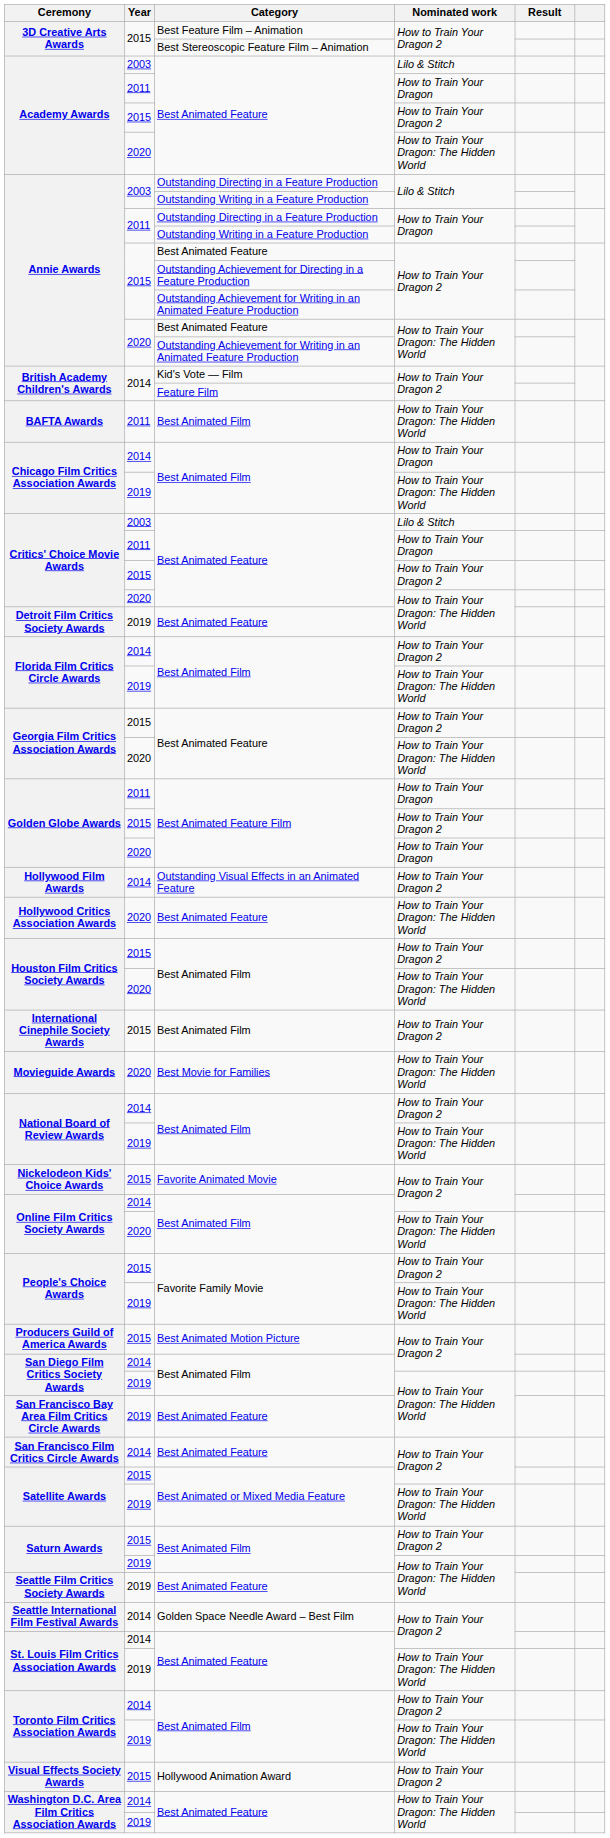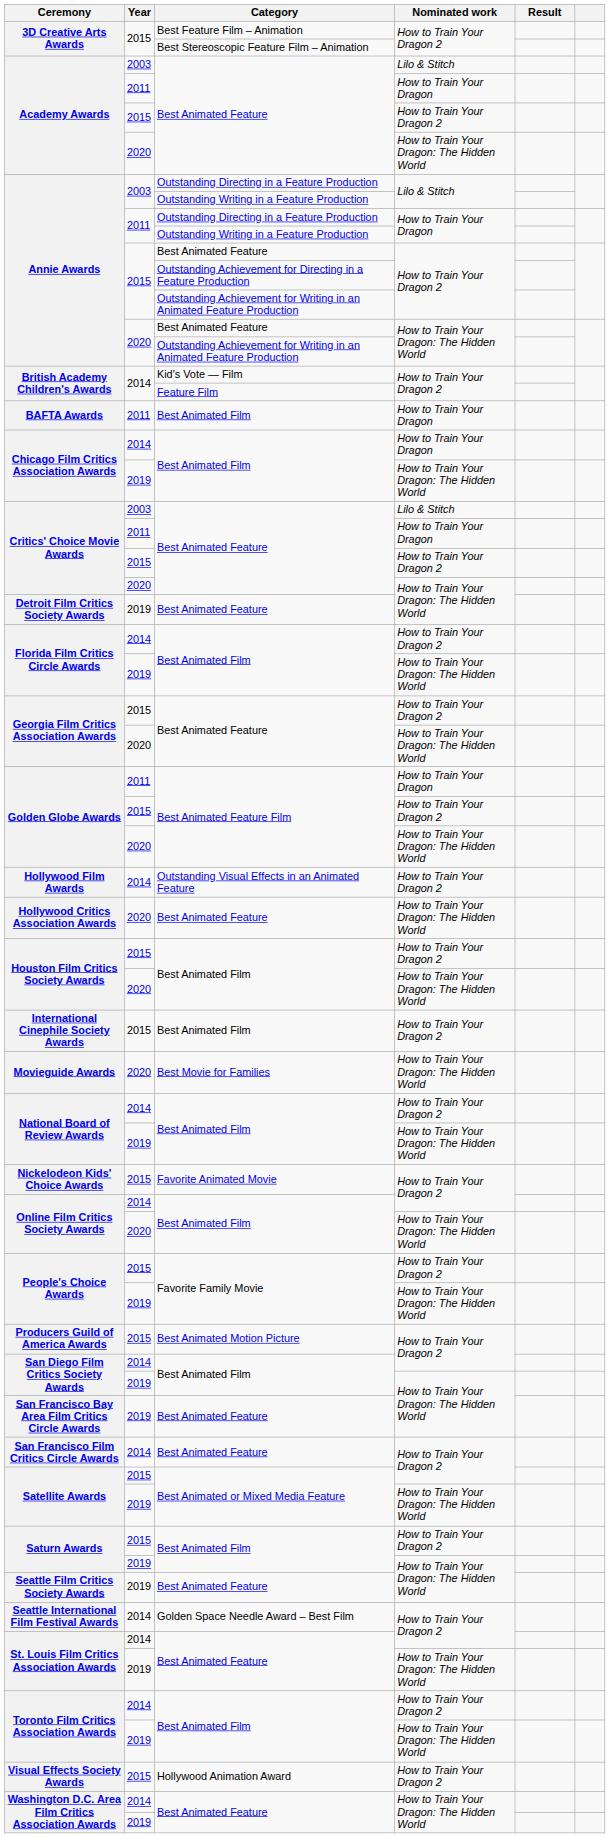 <table class="wikitable plainrowheaders" style="width:100%;">
 <tr>
 <th style="width:20%;" scope="col">Ceremony</th>
 <th style="width:5%;" scope="col">Year</th>
 <th style="width:40%;" scope="col">Category</th>
 <th style="width:20%;" scope="col">Nominated work</th>
 <th style="width:10%;" scope="col">Result</th>
 <th style="width:5%;" scope="col"></th>
 </tr>
 <tr>
 <th scope="rowgroup" rowspan="2"><a href='#'>3D Creative Arts Awards</a></th>
 <td rowspan="2">2015</td>
 <td>Best Feature Film – Animation</td>
 <td rowspan="2"><em>How to Train Your Dragon 2</em></td>
 <td></td>
 <td style="text-align:center;"></td>
 </tr>
 <tr>
 <td>Best Stereoscopic Feature Film – Animation</td>
 <td></td>
 <td style="text-align:center;"></td>
 </tr>
 <tr>
 <th scope="row" rowspan="4"><a href='#'>Academy Awards</a></th>
 <td><a href='#'>2003</a></td>
 <td rowspan="4"><a href='#'>Best Animated Feature</a></td>
 <td><em>Lilo & Stitch</em></td>
 <td></td>
 <td align="center"></td>
 </tr>
 <tr>
 <td><a href='#'>2011</a></td>
 <td><em>How to Train Your Dragon</em></td>
 <td></td>
 <td align="center"></td>
 </tr>
 <tr>
 <td><a href='#'>2015</a></td>
 <td><em>How to Train Your Dragon 2</em></td>
 <td></td>
 <td style="text-align:center;"></td>
 </tr>
 <tr>
 <td><a href='#'>2020</a></td>
 <td><em>How to Train Your Dragon: The Hidden World</em></td>
 <td></td>
 <td style="text-align:center;"></td>
 </tr>
 <tr>
 <th scope="row" rowspan="9"><a href='#'>Annie Awards</a></th>
 <td rowspan="2"><a href='#'>2003</a></td>
 <td><a href='#'>Outstanding Directing in a Feature Production</a></td>
 <td rowspan="2"><em>Lilo & Stitch</em></td>
 <td></td>
 <td align="center" rowspan="2"></td>
 </tr>
 <tr>
 <td><a href='#'>Outstanding Writing in a Feature Production</a></td>
 <td></td>
 </tr>
 <tr>
 <td rowspan="2"><a href='#'>2011</a></td>
 <td><a href='#'>Outstanding Directing in a Feature Production</a></td>
 <td rowspan="2"><em>How to Train Your Dragon</em></td>
 <td></td>
 <td align="center" rowspan="2"></td>
 </tr>
 <tr>
 <td><a href='#'>Outstanding Writing in a Feature Production</a></td>
 <td></td>
 </tr>
 <tr>
 <td rowspan="3"><a href='#'>2015</a></td>
 <td>Best Animated Feature</td>
 <td rowspan="3"><em>How to Train Your Dragon 2</em></td>
 <td></td>
 <td rowspan="3" style="text-align:center;"></td>
 </tr>
 <tr>
 <td><a href='#'>Outstanding Achievement for Directing in a Feature Production</a></td>
 <td></td>
 </tr>
 <tr>
 <td><a href='#'>Outstanding Achievement for Writing in an Animated Feature Production</a></td>
 <td></td>
 </tr>
 <tr>
 <td rowspan="2"><a href='#'>2020</a></td>
 <td>Best Animated Feature</td>
 <td rowspan="2"><em>How to Train Your Dragon: The Hidden World</em></td>
 <td></td>
 <td rowspan="2" style="text-align:center;"></td>
 </tr>
 <tr>
 <td><a href='#'>Outstanding Achievement for Writing in an Animated Feature Production</a></td>
 <td></td>
 </tr>
 <tr>
 <th scope="rowgroup" rowspan="2"><a href='#'>British Academy Children's Awards</a></th>
 <td rowspan="2">2014</td>
 <td>Kid's Vote — Film</td>
 <td rowspan="2"><em>How to Train Your Dragon 2</em></td>
 <td></td>
 <td rowspan="2" style="text-align:center;"></td>
 </tr>
 <tr>
 <td><a href='#'>Feature Film</a></td>
 <td></td>
 </tr>
 <tr>
 <th scope="row"><a href='#'>BAFTA Awards</a></th>
 <td><a href='#'>2011</a></td>
 <td><a href='#'>Best Animated Film</a></td>
-<td><em>How to Train Your Dragon: The Hidden World</em></td>
+<td><em>How to Train Your Dragon</em></td>
 <td></td>
 <td align="center"></td>
 </tr>
 <tr>
 <th scope="row" rowspan="2"><a href='#'>Chicago Film Critics Association Awards</a></th>
 <td><a href='#'>2014</a></td>
 <td rowspan="2"><a href='#'>Best Animated Film</a></td>
 <td><em>How to Train Your Dragon</em></td>
 <td></td>
 <td style="text-align:center;"></td>
 </tr>
 <tr>
 <td><a href='#'>2019</a></td>
 <td><em>How to Train Your Dragon: The Hidden World</em></td>
 <td></td>
 <td style="text-align:center;"></td>
 </tr>
 <tr>
 <th scope="row" rowspan="4"><a href='#'>Critics' Choice Movie Awards</a></th>
 <td><a href='#'>2003</a></td>
 <td rowspan="4"><a href='#'>Best Animated Feature</a></td>
 <td><em>Lilo & Stitch</em></td>
 <td></td>
 <td align="center"></td>
 </tr>
 <tr>
 <td><a href='#'>2011</a></td>
 <td><em>How to Train Your Dragon</em></td>
 <td></td>
 <td align="center"></td>
 </tr>
 <tr>
 <td><a href='#'>2015</a></td>
 <td><em>How to Train Your Dragon 2</em></td>
 <td></td>
 <td style="text-align:center;"></td>
 </tr>
 <tr>
 <td><a href='#'>2020</a></td>
 <td rowspan="2"><em>How to Train Your Dragon: The Hidden World</em></td>
 <td></td>
 <td style="text-align:center;"></td>
 </tr>
 <tr>
 <th scope="row"><a href='#'>Detroit Film Critics Society Awards</a></th>
 <td>2019</td>
 <td><a href='#'>Best Animated Feature</a></td>
 <td></td>
 <td style="text-align:center;"></td>
 </tr>
 <tr>
 <th scope="row" rowspan="2"><a href='#'>Florida Film Critics Circle Awards</a></th>
 <td><a href='#'>2014</a></td>
 <td rowspan="2"><a href='#'>Best Animated Film</a></td>
 <td><em>How to Train Your Dragon 2</em></td>
 <td></td>
 <td style="text-align:center;"></td>
 </tr>
 <tr>
 <td><a href='#'>2019</a></td>
 <td><em>How to Train Your Dragon: The Hidden World</em></td>
 <td></td>
 <td style="text-align:center;"></td>
 </tr>
 <tr>
 <th scope="row" rowspan="2"><a href='#'>Georgia Film Critics Association Awards</a></th>
 <td>2015</td>
 <td rowspan="2">Best Animated Feature</td>
 <td><em>How to Train Your Dragon 2</em></td>
 <td></td>
 <td style="text-align:center;"></td>
 </tr>
 <tr>
 <td>2020</td>
 <td><em>How to Train Your Dragon: The Hidden World</em></td>
 <td></td>
 <td style="text-align:center;"></td>
 </tr>
 <tr>
 <th scope="row" rowspan="3"><a href='#'>Golden Globe Awards</a></th>
 <td><a href='#'>2011</a></td>
 <td rowspan="3"><a href='#'>Best Animated Feature Film</a></td>
 <td><em>How to Train Your Dragon</em></td>
 <td></td>
 <td align="center"></td>
 </tr>
 <tr>
 <td><a href='#'>2015</a></td>
 <td><em>How to Train Your Dragon 2</em></td>
 <td></td>
 <td style="text-align:center;"></td>
 </tr>
 <tr>
 <td><a href='#'>2020</a></td>
-<td><em>How to Train Your Dragon</em></td>
+<td><em>How to Train Your Dragon: The Hidden World</em></td>
 <td></td>
 <td style="text-align:center;"></td>
 </tr>
 <tr>
 <th scope="row"><a href='#'>Hollywood Film Awards</a></th>
 <td><a href='#'>2014</a></td>
 <td><a href='#'>Outstanding Visual Effects in an Animated Feature</a></td>
 <td><em>How to Train Your Dragon 2</em></td>
 <td></td>
 <td style="text-align:center;"></td>
 </tr>
 <tr>
 <th scope="row"><a href='#'>Hollywood Critics Association Awards</a></th>
 <td><a href='#'>2020</a></td>
 <td><a href='#'>Best Animated Feature</a></td>
 <td><em>How to Train Your Dragon: The Hidden World</em></td>
 <td></td>
 <td style="text-align:center;"></td>
 </tr>
 <tr>
 <th scope="row" rowspan="2"><a href='#'>Houston Film Critics Society Awards</a></th>
 <td><a href='#'>2015</a></td>
 <td rowspan="2">Best Animated Film</td>
 <td><em>How to Train Your Dragon 2</em></td>
 <td></td>
 <td style="text-align:center;"></td>
 </tr>
 <tr>
 <td><a href='#'>2020</a></td>
 <td><em>How to Train Your Dragon: The Hidden World</em></td>
 <td></td>
 <td style="text-align:center;"></td>
 </tr>
 <tr>
 <th scope="row"><a href='#'>International Cinephile Society Awards</a></th>
 <td>2015</td>
 <td>Best Animated Film</td>
 <td><em>How to Train Your Dragon 2</em></td>
 <td></td>
 <td style="text-align:center;"></td>
 </tr>
 <tr>
 <th scope="row"><a href='#'>Movieguide Awards</a></th>
 <td><a href='#'>2020</a></td>
 <td><a href='#'>Best Movie for Families</a></td>
 <td><em>How to Train Your Dragon: The Hidden World</em></td>
 <td></td>
 <td style="text-align:center;"></td>
 </tr>
 <tr>
 <th scope="row" rowspan="2"><a href='#'>National Board of Review Awards</a></th>
 <td><a href='#'>2014</a></td>
 <td rowspan="2"><a href='#'>Best Animated Film</a></td>
 <td><em>How to Train Your Dragon 2</em></td>
 <td></td>
 <td style="text-align:center;"></td>
 </tr>
 <tr>
 <td><a href='#'>2019</a></td>
 <td><em>How to Train Your Dragon: The Hidden World</em></td>
 <td></td>
 <td style="text-align:center;"></td>
 </tr>
 <tr>
 <th scope="row"><a href='#'>Nickelodeon Kids' Choice Awards</a></th>
 <td><a href='#'>2015</a></td>
 <td><a href='#'>Favorite Animated Movie</a></td>
 <td rowspan="2"><em>How to Train Your Dragon 2</em></td>
 <td></td>
 <td style="text-align:center;"></td>
 </tr>
 <tr>
 <th scope="row" rowspan="2"><a href='#'>Online Film Critics Society Awards</a></th>
 <td><a href='#'>2014</a></td>
 <td rowspan="2"><a href='#'>Best Animated Film</a></td>
 <td></td>
 <td style="text-align:center;"></td>
 </tr>
 <tr>
 <td><a href='#'>2020</a></td>
 <td><em>How to Train Your Dragon: The Hidden World</em></td>
 <td></td>
 <td style="text-align:center;"></td>
 </tr>
 <tr>
 <th scope="row" rowspan="2"><a href='#'>People's Choice Awards</a></th>
 <td><a href='#'>2015</a></td>
 <td rowspan="2">Favorite Family Movie</td>
 <td><em>How to Train Your Dragon 2</em></td>
 <td></td>
 <td style="text-align:center;"></td>
 </tr>
 <tr>
 <td><a href='#'>2019</a></td>
 <td><em>How to Train Your Dragon: The Hidden World</em></td>
 <td></td>
 <td style="text-align:center;"></td>
 </tr>
 <tr>
 <th scope="row"><a href='#'>Producers Guild of America Awards</a></th>
 <td><a href='#'>2015</a></td>
 <td><a href='#'>Best Animated Motion Picture</a></td>
 <td rowspan="2"><em>How to Train Your Dragon 2</em></td>
 <td></td>
 <td style="text-align:center;"></td>
 </tr>
 <tr>
 <th scope="row" rowspan="2"><a href='#'>San Diego Film Critics Society Awards</a></th>
 <td><a href='#'>2014</a></td>
 <td rowspan="2">Best Animated Film</td>
 <td></td>
 <td style="text-align:center;"></td>
 </tr>
 <tr>
 <td><a href='#'>2019</a></td>
 <td rowspan="2"><em>How to Train Your Dragon: The Hidden World</em></td>
 <td></td>
 <td style="text-align:center;"></td>
 </tr>
 <tr>
 <th scope="row"><a href='#'>San Francisco Bay Area Film Critics Circle Awards</a></th>
 <td><a href='#'>2019</a></td>
 <td><a href='#'>Best Animated Feature</a></td>
 <td></td>
 <td style="text-align:center;"></td>
 </tr>
 <tr>
 <th scope="row"><a href='#'>San Francisco Film Critics Circle Awards</a></th>
 <td><a href='#'>2014</a></td>
 <td><a href='#'>Best Animated Feature</a></td>
 <td rowspan="2"><em>How to Train Your Dragon 2</em></td>
 <td></td>
 <td style="text-align:center;"></td>
 </tr>
 <tr>
 <th scope="row" rowspan="2"><a href='#'>Satellite Awards</a></th>
 <td><a href='#'>2015</a></td>
 <td rowspan="2"><a href='#'>Best Animated or Mixed Media Feature</a></td>
 <td></td>
 <td style="text-align:center;"></td>
 </tr>
 <tr>
 <td><a href='#'>2019</a></td>
 <td><em>How to Train Your Dragon: The Hidden World</em></td>
 <td></td>
 <td style="text-align:center;"></td>
 </tr>
 <tr>
 <th scope="row" rowspan="2"><a href='#'>Saturn Awards</a></th>
 <td><a href='#'>2015</a></td>
 <td rowspan="2"><a href='#'>Best Animated Film</a></td>
 <td><em>How to Train Your Dragon 2</em></td>
 <td></td>
 <td style="text-align:center;"></td>
 </tr>
 <tr>
 <td><a href='#'>2019</a></td>
 <td rowspan="2"><em>How to Train Your Dragon: The Hidden World</em></td>
 <td></td>
 <td style="text-align:center;"></td>
 </tr>
 <tr>
 <th scope="row"><a href='#'>Seattle Film Critics Society Awards</a></th>
 <td>2019</td>
 <td><a href='#'>Best Animated Feature</a></td>
 <td></td>
 <td style="text-align:center;"></td>
 </tr>
 <tr>
 <th scope="row"><a href='#'>Seattle International Film Festival Awards</a></th>
 <td>2014</td>
 <td>Golden Space Needle Award – Best Film</td>
 <td rowspan="2"><em>How to Train Your Dragon 2</em></td>
 <td></td>
 <td style="text-align:center;"></td>
 </tr>
 <tr>
 <th scope="row" rowspan="2"><a href='#'>St. Louis Film Critics Association Awards</a></th>
 <td>2014</td>
 <td rowspan="2"><a href='#'>Best Animated Feature</a></td>
 <td></td>
 <td style="text-align:center;"></td>
 </tr>
 <tr>
 <td>2019</td>
 <td><em>How to Train Your Dragon: The Hidden World</em></td>
 <td></td>
 <td style="text-align:center;"></td>
 </tr>
 <tr>
 <th scope="row" rowspan="2"><a href='#'>Toronto Film Critics Association Awards</a></th>
 <td><a href='#'>2014</a></td>
 <td rowspan="2"><a href='#'>Best Animated Film</a></td>
 <td><em>How to Train Your Dragon 2</em></td>
 <td></td>
 <td style="text-align:center;"></td>
 </tr>
 <tr>
 <td><a href='#'>2019</a></td>
 <td><em>How to Train Your Dragon: The Hidden World</em></td>
 <td></td>
 <td style="text-align:center;"></td>
 </tr>
 <tr>
 <th scope="rowgroup"><a href='#'>Visual Effects Society Awards</a></th>
 <td><a href='#'>2015</a></td>
 <td>Hollywood Animation Award</td>
 <td><em>How to Train Your Dragon 2</em></td>
 <td></td>
 <td style="text-align:center;"></td>
 </tr>
 <tr>
 <th scope="row" rowspan="2"><a href='#'>Washington D.C. Area Film Critics Association Awards</a></th>
 <td><a href='#'>2014</a></td>
 <td rowspan="2"><a href='#'>Best Animated Feature</a></td>
 <td rowspan="2"><em>How to Train Your Dragon: The Hidden World</em></td>
 <td></td>
 <td style="text-align:center;"></td>
 </tr>
 <tr>
 <td><a href='#'>2019</a></td>
 <td></td>
 <td style="text-align:center;"></td>
 </tr>
 </table>
